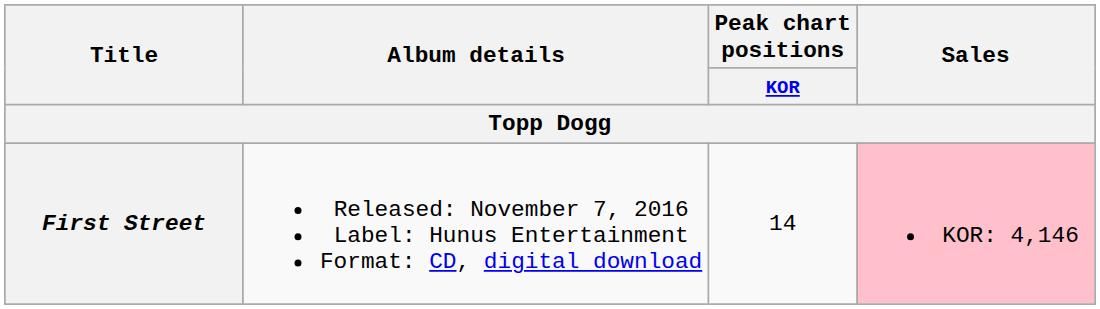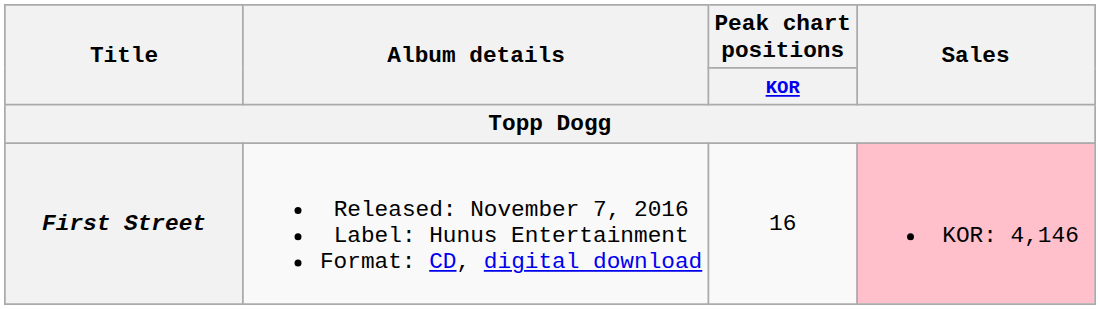 <table class="wikitable plainrowheaders" style="text-align:center;">
 <tr>
 <th rowspan="2" style="width:10em;">Title</th>
 <th rowspan="2" style="width:20em;">Album details</th>
 <th>Peak chart <br> positions</th>
 <th rowspan="2" style="width:10em;">Sales</th>
 </tr>
 <tr>
 <th><small><a href='#'>KOR</a></small><br></th>
 </tr>
 <tr>
 <th colspan="5">Topp Dogg</th>
 </tr>
 <tr>
 <th scope="row"><em>First Street</em></th>
 <td><br><ul><li>Released: November 7, 2016</li><li>Label: Hunus Entertainment</li><li>Format: <a href='#'>CD</a>, <a href='#'>digital download</a></li></ul></td>
-<td>14</td>
+<td>16</td>
 <td style="background: pink;"><br><ul><li>KOR: 4,146</li></ul></td>
 </tr>
 </table>
